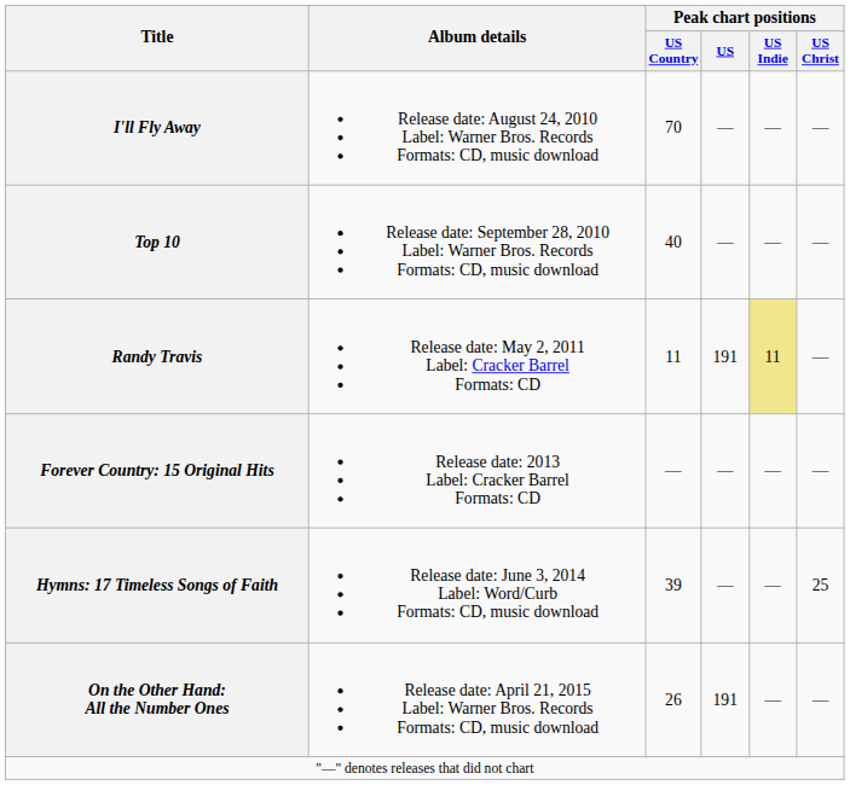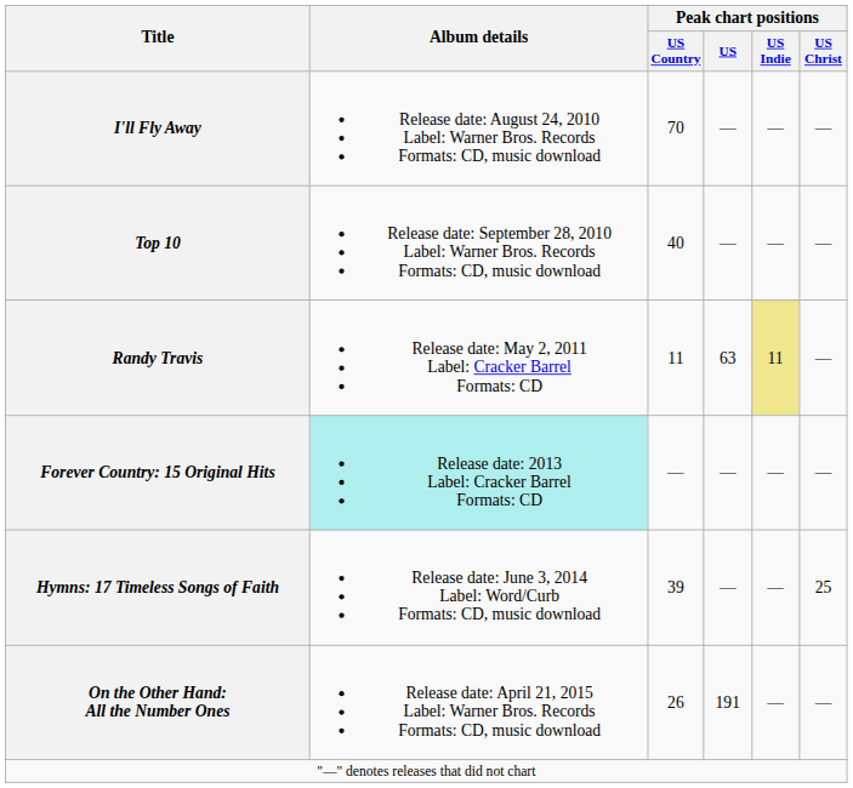 <table class="wikitable plainrowheaders" style="text-align:center;">
 <tr>
 <th rowspan="2" style="width:18em;">Title</th>
 <th rowspan="2" style="width:20em;">Album details</th>
 <th colspan="4">Peak chart positions</th>
 </tr>
 <tr style="font-size:smaller;">
 <th width="40"><a href='#'>US Country</a><br></th>
 <th width="40"><a href='#'>US</a><br></th>
 <th width="40"><a href='#'>US Indie</a><br></th>
 <th width="40"><a href='#'>US Christ</a><br></th>
 </tr>
 <tr>
 <th scope="row"><em>I'll Fly Away</em></th>
 <td><br><ul><li>Release date: August 24, 2010</li><li>Label: Warner Bros. Records</li><li>Formats: CD, music download</li></ul></td>
 <td>70</td>
 <td>—</td>
 <td>—</td>
 <td>—</td>
 </tr>
 <tr>
 <th scope="row"><em>Top 10</em></th>
 <td><br><ul><li>Release date: September 28, 2010</li><li>Label: Warner Bros. Records</li><li>Formats: CD, music download</li></ul></td>
 <td>40</td>
 <td>—</td>
 <td>—</td>
 <td>—</td>
 </tr>
 <tr>
 <th scope="row"><em>Randy Travis</em></th>
 <td><br><ul><li>Release date: May 2, 2011</li><li>Label: <a href='#'>Cracker Barrel</a></li><li>Formats: CD</li></ul></td>
 <td>11</td>
-<td>191</td>
+<td>63</td>
 <td style="background: khaki;">11</td>
 <td>—</td>
 </tr>
 <tr>
 <th scope="row"><em>Forever Country: 15 Original Hits</em></th>
-<td><br><ul><li>Release date: 2013</li><li>Label: Cracker Barrel</li><li>Formats: CD</li></ul></td>
+<td style="background: paleturquoise;"><br><ul><li>Release date: 2013</li><li>Label: Cracker Barrel</li><li>Formats: CD</li></ul></td>
 <td>—</td>
 <td>—</td>
 <td>—</td>
 <td>—</td>
 </tr>
 <tr>
 <th scope="row"><em>Hymns: 17 Timeless Songs of Faith</em></th>
 <td><br><ul><li>Release date: June 3, 2014</li><li>Label: Word/Curb</li><li>Formats: CD, music download</li></ul></td>
 <td>39</td>
 <td>—</td>
 <td>—</td>
 <td>25</td>
 </tr>
 <tr>
 <th scope="row"><em>On the Other Hand:<br>All the Number Ones</em></th>
 <td><br><ul><li>Release date: April 21, 2015</li><li>Label: Warner Bros. Records</li><li>Formats: CD, music download</li></ul></td>
 <td>26</td>
 <td>191</td>
 <td>—</td>
 <td>—</td>
 </tr>
 <tr>
 <td colspan="10" style="font-size:85%">"—" denotes releases that did not chart</td>
 </tr>
 </table>
